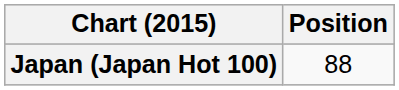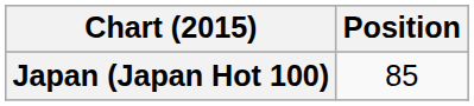 <table class="wikitable plainrowheaders" style="text-align:center">
 <tr>
 <th>Chart (2015)</th>
 <th>Position</th>
 </tr>
 <tr>
 <th scope="row">Japan (Japan Hot 100)</th>
-<td>88</td>
+<td>85</td>
 </tr>
 </table>
